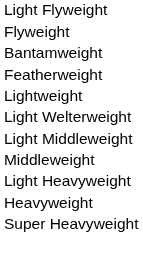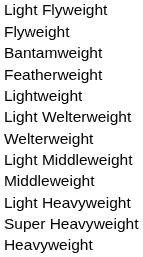 <table>
 <tr>
 <td>Light Flyweight</td>
 <td></td>
 <td></td>
 <td><br></td>
 </tr>
 <tr>
 <td>Flyweight</td>
 <td></td>
 <td></td>
 <td><br></td>
 </tr>
 <tr>
 <td>Bantamweight</td>
 <td></td>
 <td></td>
 <td><br></td>
 </tr>
 <tr>
 <td>Featherweight</td>
 <td></td>
 <td></td>
 <td><br></td>
 </tr>
 <tr>
 <td>Lightweight</td>
 <td></td>
 <td></td>
 <td><br></td>
 </tr>
 <tr>
 <td>Light Welterweight</td>
 <td></td>
 <td></td>
 <td><br></td>
 </tr>
 <tr>
+<td>Welterweight</td>
+<td></td>
+<td></td>
+<td><br></td>
+</tr>
+<tr>
 <td>Light Middleweight</td>
 <td></td>
 <td></td>
 <td><br></td>
 </tr>
 <tr>
 <td>Middleweight</td>
 <td></td>
 <td></td>
 <td><br></td>
 </tr>
 <tr>
 <td>Light Heavyweight</td>
 <td></td>
 <td></td>
 <td></td>
 </tr>
 <tr>
+<td>Super Heavyweight</td>
+<td></td>
+<td></td>
+<td></td>
+</tr>
+<tr>
 <td>Heavyweight</td>
 <td></td>
 <td></td>
 <td><br></td>
 </tr>
-<tr>
-<td>Super Heavyweight</td>
-<td></td>
-<td></td>
-<td></td>
-</tr>
 </table>
